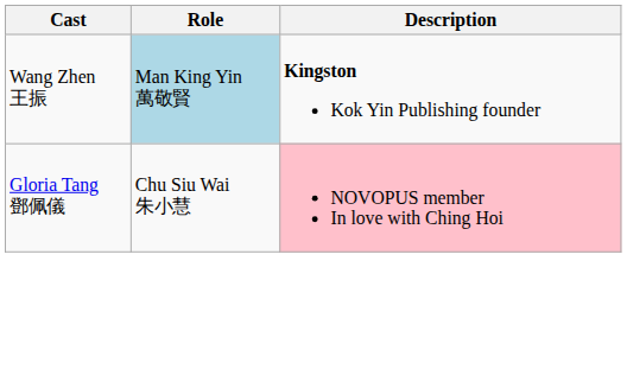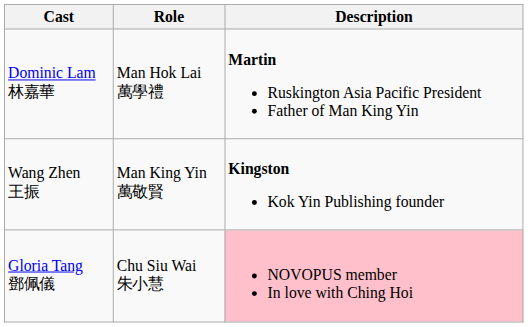 <table class="wikitable" width="60%">
 <tr>
 <th>Cast</th>
 <th>Role</th>
 <th>Description</th>
 </tr>
 <tr>
+<td><a href='#'>Dominic Lam</a> <br> 林嘉華</td>
+<td>Man Hok Lai <br> 萬學禮</td>
+<td><br><strong>Martin</strong><ul><li>Ruskington Asia Pacific President</li><li>Father of Man King Yin</li></ul></td>
+</tr>
+<tr>
 <td>Wang Zhen <br> 王振</td>
-<td style="background: lightblue;">Man King Yin <br> 萬敬賢</td>
+<td>Man King Yin <br> 萬敬賢</td>
 <td><br><strong>Kingston</strong><ul><li>Kok Yin Publishing founder</li></ul></td>
 </tr>
 <tr>
 <td><a href='#'>Gloria Tang</a><br>鄧佩儀</td>
 <td>Chu Siu Wai<br>朱小慧</td>
 <td style="background: pink;"><br><ul><li>NOVOPUS member</li><li>In love with Ching Hoi</li></ul></td>
 </tr>
 </table>
